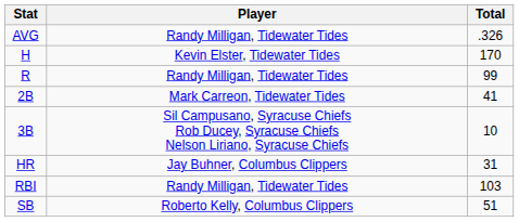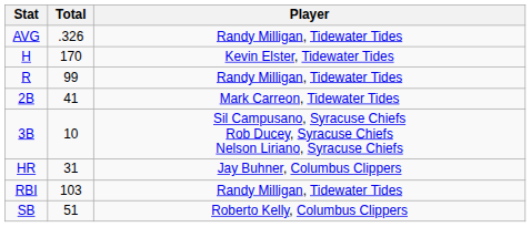 <table class="wikitable" width="40%" style="text-align:center;">
 <tr>
 <th width="5%">Stat</th>
+<th width="5%">Total</th>
 <th width="60%">Player</th>
-<th width="5%">Total</th>
 </tr>
 <tr>
 <td><a href='#'>AVG</a></td>
+<td>.326</td>
 <td><a href='#'>Randy Milligan</a>, <a href='#'>Tidewater Tides</a></td>
-<td>.326</td>
 </tr>
 <tr>
 <td><a href='#'>H</a></td>
+<td>170</td>
 <td><a href='#'>Kevin Elster</a>, <a href='#'>Tidewater Tides</a></td>
-<td>170</td>
 </tr>
 <tr>
 <td><a href='#'>R</a></td>
+<td>99</td>
 <td><a href='#'>Randy Milligan</a>, <a href='#'>Tidewater Tides</a></td>
-<td>99</td>
 </tr>
 <tr>
 <td><a href='#'>2B</a></td>
+<td>41</td>
 <td><a href='#'>Mark Carreon</a>, <a href='#'>Tidewater Tides</a></td>
-<td>41</td>
 </tr>
 <tr>
 <td><a href='#'>3B</a></td>
+<td>10</td>
 <td><a href='#'>Sil Campusano</a>, <a href='#'>Syracuse Chiefs</a> <br> <a href='#'>Rob Ducey</a>, <a href='#'>Syracuse Chiefs</a> <br> <a href='#'>Nelson Liriano</a>, <a href='#'>Syracuse Chiefs</a></td>
-<td>10</td>
 </tr>
 <tr>
 <td><a href='#'>HR</a></td>
+<td>31</td>
 <td><a href='#'>Jay Buhner</a>, <a href='#'>Columbus Clippers</a></td>
-<td>31</td>
 </tr>
 <tr>
 <td><a href='#'>RBI</a></td>
+<td>103</td>
 <td><a href='#'>Randy Milligan</a>, <a href='#'>Tidewater Tides</a></td>
-<td>103</td>
 </tr>
 <tr>
 <td><a href='#'>SB</a></td>
+<td>51</td>
 <td><a href='#'>Roberto Kelly</a>, <a href='#'>Columbus Clippers</a></td>
-<td>51</td>
 </tr>
 </table>
